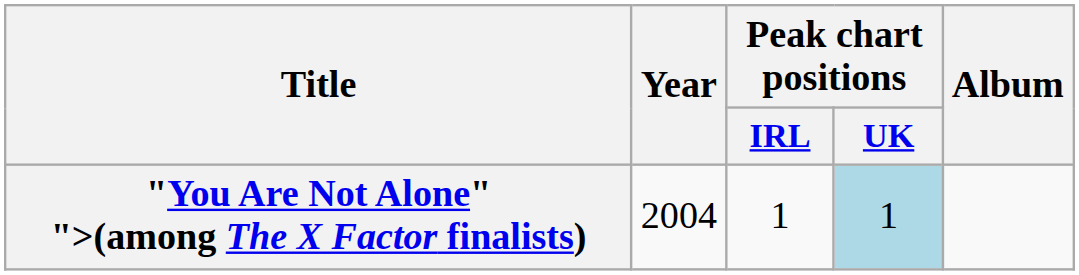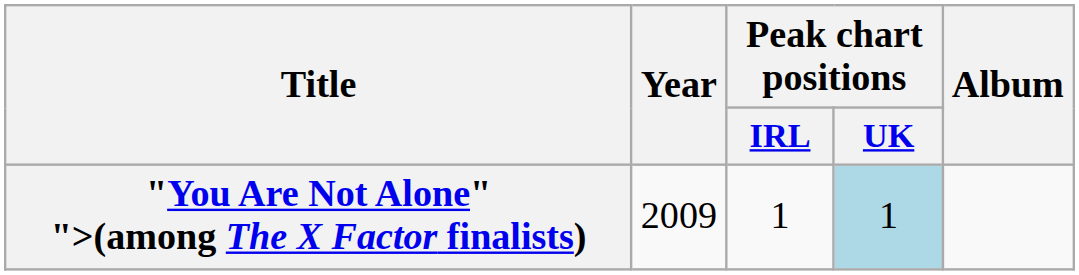 <table class="wikitable plainrowheaders" style="text-align:center;" border="1">
 <tr>
 <th scope="col" rowspan="2" style="width:16em;">Title</th>
 <th scope="col" rowspan="2" style="width:1em;">Year</th>
 <th scope="col" colspan="2">Peak chart<br>positions</th>
 <th scope="col" rowspan="2">Album</th>
 </tr>
 <tr>
 <th scope="col" style="width:2.7em;font-size:90%;"><a href='#'>IRL</a><br></th>
 <th scope="col" style="width:2.7em;font-size:90%;"><a href='#'>UK</a><br></th>
 </tr>
 <tr>
 <th scope="row">"<a href='#'>You Are Not Alone</a>"<br><span>">(among <a href='#'><em>The X Factor</em> finalists</a>)</span></th>
-<td>2004</td>
+<td>2009</td>
 <td>1</td>
 <td style="background: lightblue;">1</td>
 <td></td>
 </tr>
 </table>
